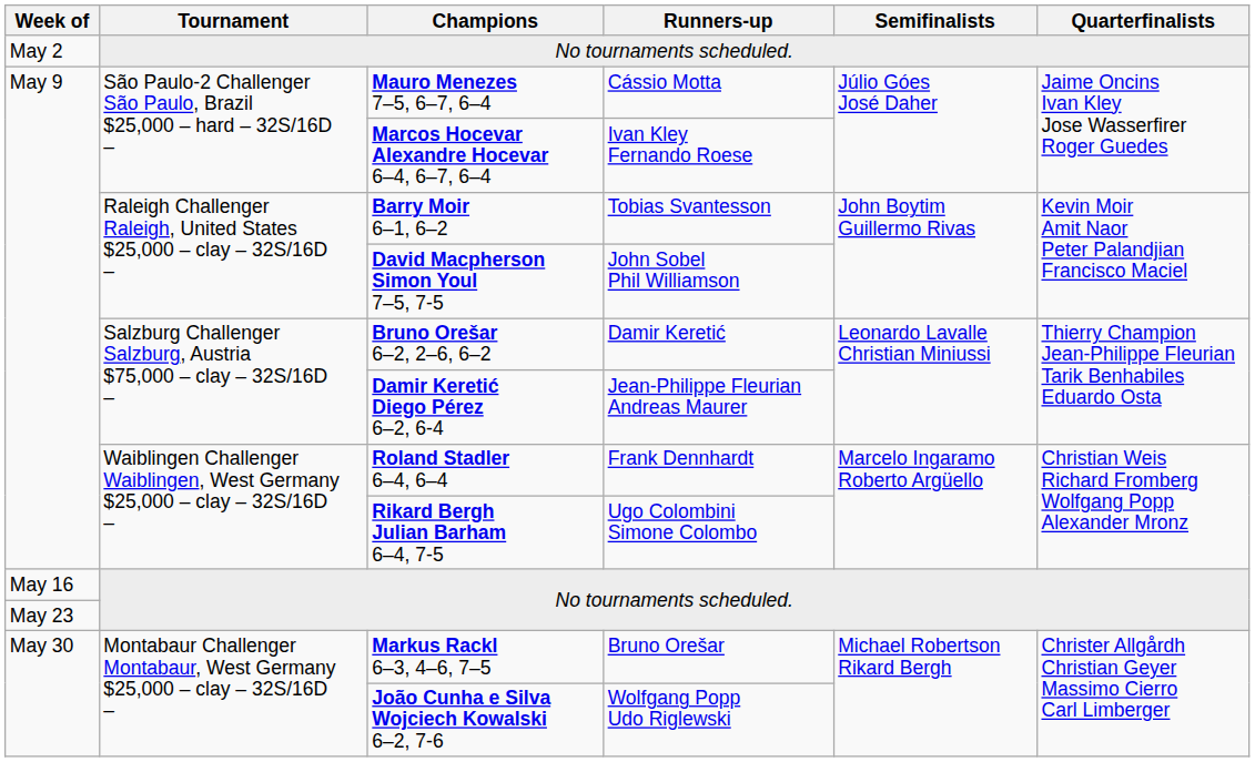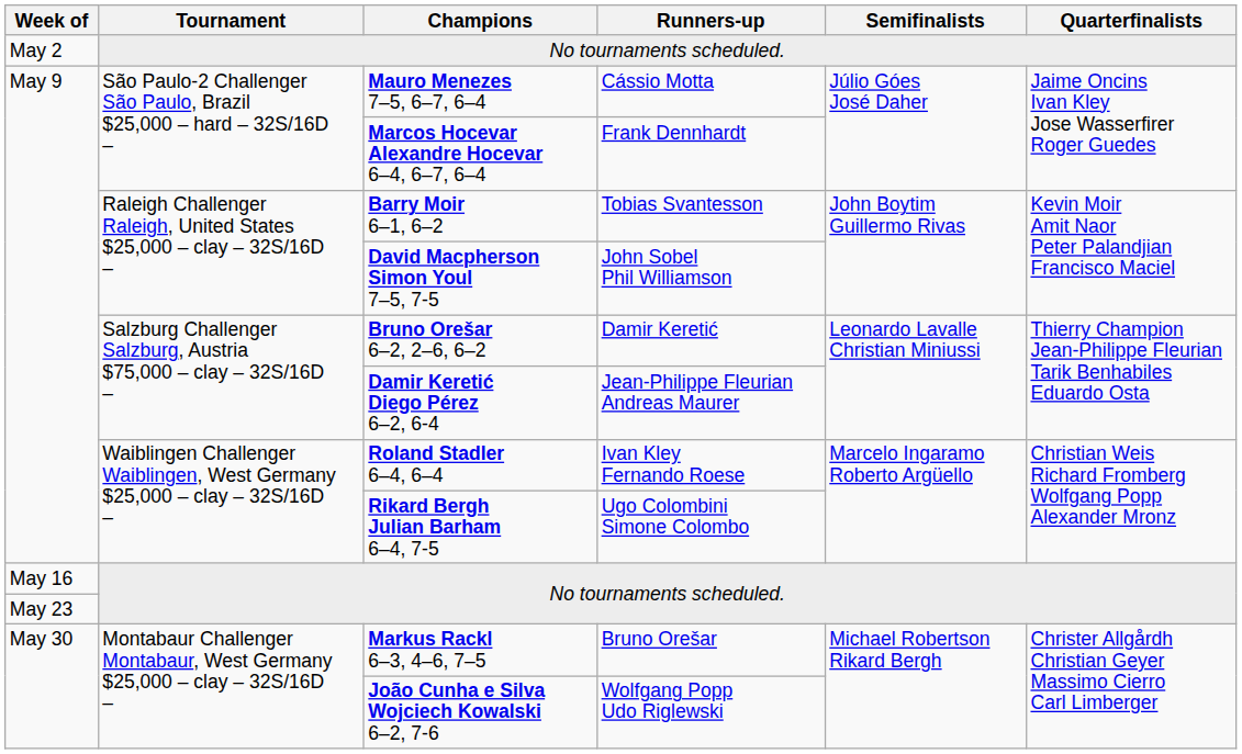 <table class="wikitable" style="font-size:85%;">
 <tr>
 <th width="75">Week of</th>
 <th width="250">Tournament</th>
 <th width="210">Champions</th>
 <th width="210">Runners-up</th>
 <th width="170">Semifinalists</th>
 <th width="170">Quarterfinalists</th>
 </tr>
 <tr valign="top">
 <td>May 2</td>
 <td colspan="5" bgcolor="#ededed" align=center><em>No tournaments scheduled.</em></td>
 </tr>
 <tr valign="top">
 <td rowspan="8">May 9</td>
 <td rowspan="2">São Paulo-2 Challenger<br> <a href='#'>São Paulo</a>, Brazil<br>$25,000 – hard – 32S/16D<br>  – </td>
 <td> <strong><a href='#'>Mauro Menezes</a></strong> <br>7–5, 6–7, 6–4</td>
 <td> <a href='#'>Cássio Motta</a></td>
 <td rowspan="2"> <a href='#'>Júlio Góes</a> <br>  <a href='#'>José Daher</a></td>
 <td rowspan="2"> <a href='#'>Jaime Oncins</a> <br>  <a href='#'>Ivan Kley</a> <br> Jose Wasserfirer <br>  <a href='#'>Roger Guedes</a></td>
 </tr>
 <tr valign="top">
 <td> <strong><a href='#'>Marcos Hocevar</a></strong> <br> <strong><a href='#'>Alexandre Hocevar</a></strong><br> 6–4, 6–7, 6–4</td>
-<td> <a href='#'>Ivan Kley</a> <br> <a href='#'>Fernando Roese</a></td>
+<td> <a href='#'>Frank Dennhardt</a></td>
 </tr>
 <tr valign="top">
 <td rowspan="2">Raleigh Challenger<br> <a href='#'>Raleigh</a>, United States<br>$25,000 – clay – 32S/16D<br>  – </td>
 <td> <strong><a href='#'>Barry Moir</a></strong> <br>6–1, 6–2</td>
 <td> <a href='#'>Tobias Svantesson</a></td>
 <td rowspan="2"> <a href='#'>John Boytim</a> <br>  <a href='#'>Guillermo Rivas</a></td>
 <td rowspan="2"> <a href='#'>Kevin Moir</a> <br> <a href='#'>Amit Naor</a> <br> <a href='#'>Peter Palandjian</a> <br>  <a href='#'>Francisco Maciel</a></td>
 </tr>
 <tr valign="top">
 <td> <strong><a href='#'>David Macpherson</a></strong> <br> <strong><a href='#'>Simon Youl</a></strong><br> 7–5, 7-5</td>
 <td> <a href='#'>John Sobel</a> <br>  <a href='#'>Phil Williamson</a></td>
 </tr>
 <tr valign="top">
 <td rowspan="2">Salzburg Challenger<br> <a href='#'>Salzburg</a>, Austria<br>$75,000 – clay – 32S/16D<br>  – </td>
 <td> <strong><a href='#'>Bruno Orešar</a></strong> <br>6–2, 2–6, 6–2</td>
 <td> <a href='#'>Damir Keretić</a></td>
 <td rowspan="2"> <a href='#'>Leonardo Lavalle</a> <br>  <a href='#'>Christian Miniussi</a></td>
 <td rowspan="2"> <a href='#'>Thierry Champion</a> <br> <a href='#'>Jean-Philippe Fleurian</a> <br> <a href='#'>Tarik Benhabiles</a> <br>  <a href='#'>Eduardo Osta</a></td>
 </tr>
 <tr valign="top">
 <td> <strong><a href='#'>Damir Keretić</a></strong> <br> <strong><a href='#'>Diego Pérez</a></strong><br> 6–2, 6-4</td>
 <td> <a href='#'>Jean-Philippe Fleurian</a> <br>  <a href='#'>Andreas Maurer</a></td>
 </tr>
 <tr valign="top">
 <td rowspan="2">Waiblingen Challenger<br> <a href='#'>Waiblingen</a>, West Germany<br>$25,000 – clay – 32S/16D<br>  – </td>
 <td> <strong><a href='#'>Roland Stadler</a></strong> <br>6–4, 6–4</td>
-<td> <a href='#'>Frank Dennhardt</a></td>
+<td> <a href='#'>Ivan Kley</a> <br> <a href='#'>Fernando Roese</a></td>
 <td rowspan="2"> <a href='#'>Marcelo Ingaramo</a> <br>  <a href='#'>Roberto Argüello</a></td>
 <td rowspan="2"> <a href='#'>Christian Weis</a> <br> <a href='#'>Richard Fromberg</a> <br> <a href='#'>Wolfgang Popp</a> <br>  <a href='#'>Alexander Mronz</a></td>
 </tr>
 <tr valign="top">
 <td> <strong><a href='#'>Rikard Bergh</a></strong> <br> <strong><a href='#'>Julian Barham</a></strong><br> 6–4, 7-5</td>
 <td> <a href='#'>Ugo Colombini</a><br>  <a href='#'>Simone Colombo</a></td>
 </tr>
 <tr>
 <td>May 16</td>
 <td colspan="5" bgcolor="#ededed" rowspan=2 align=center><em>No tournaments scheduled.</em></td>
 </tr>
 <tr valign="top">
 <td>May 23</td>
 </tr>
 <tr valign="top">
 <td rowspan="2">May 30</td>
 <td rowspan="2">Montabaur Challenger<br> <a href='#'>Montabaur</a>, West Germany<br>$25,000 – clay – 32S/16D<br>  – </td>
 <td> <strong><a href='#'>Markus Rackl</a></strong> <br>6–3, 4–6, 7–5</td>
 <td> <a href='#'>Bruno Orešar</a></td>
 <td rowspan="2"> <a href='#'>Michael Robertson</a> <br>  <a href='#'>Rikard Bergh</a></td>
 <td rowspan="2"> <a href='#'>Christer Allgårdh</a> <br> <a href='#'>Christian Geyer</a> <br> <a href='#'>Massimo Cierro</a> <br>  <a href='#'>Carl Limberger</a></td>
 </tr>
 <tr valign="top">
 <td> <strong><a href='#'>João Cunha e Silva</a></strong> <br> <strong><a href='#'>Wojciech Kowalski</a></strong><br> 6–2, 7-6</td>
 <td> <a href='#'>Wolfgang Popp</a> <br>  <a href='#'>Udo Riglewski</a></td>
 </tr>
 </table>
